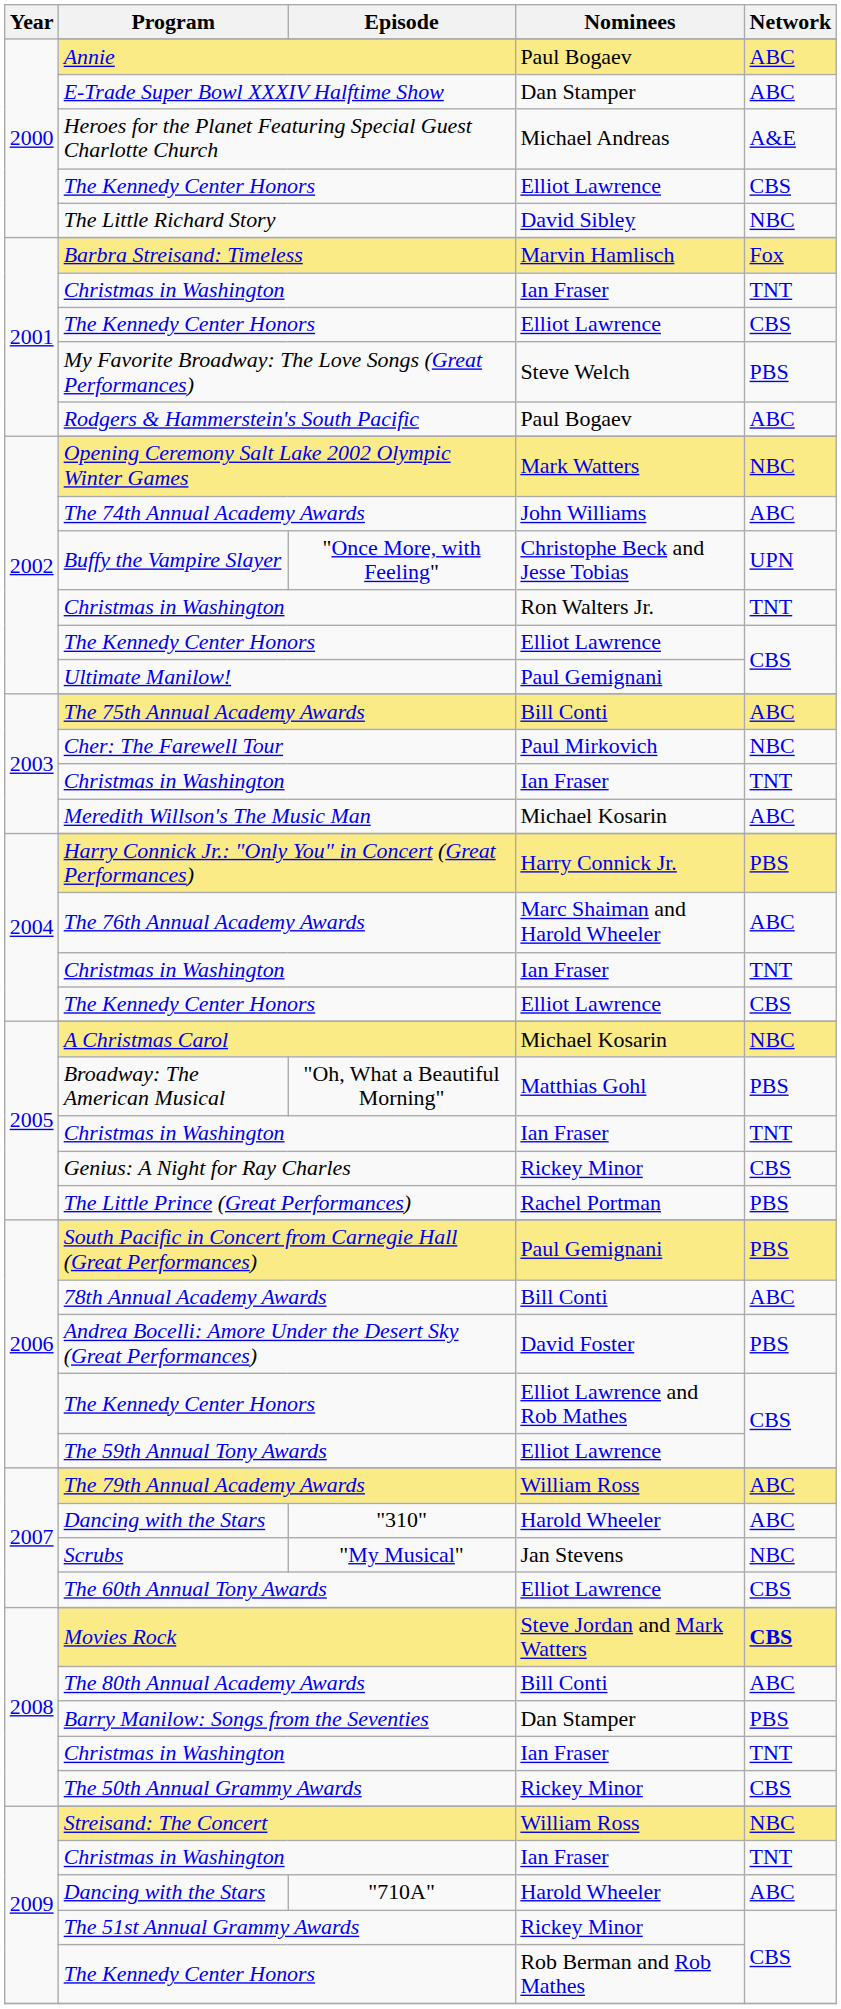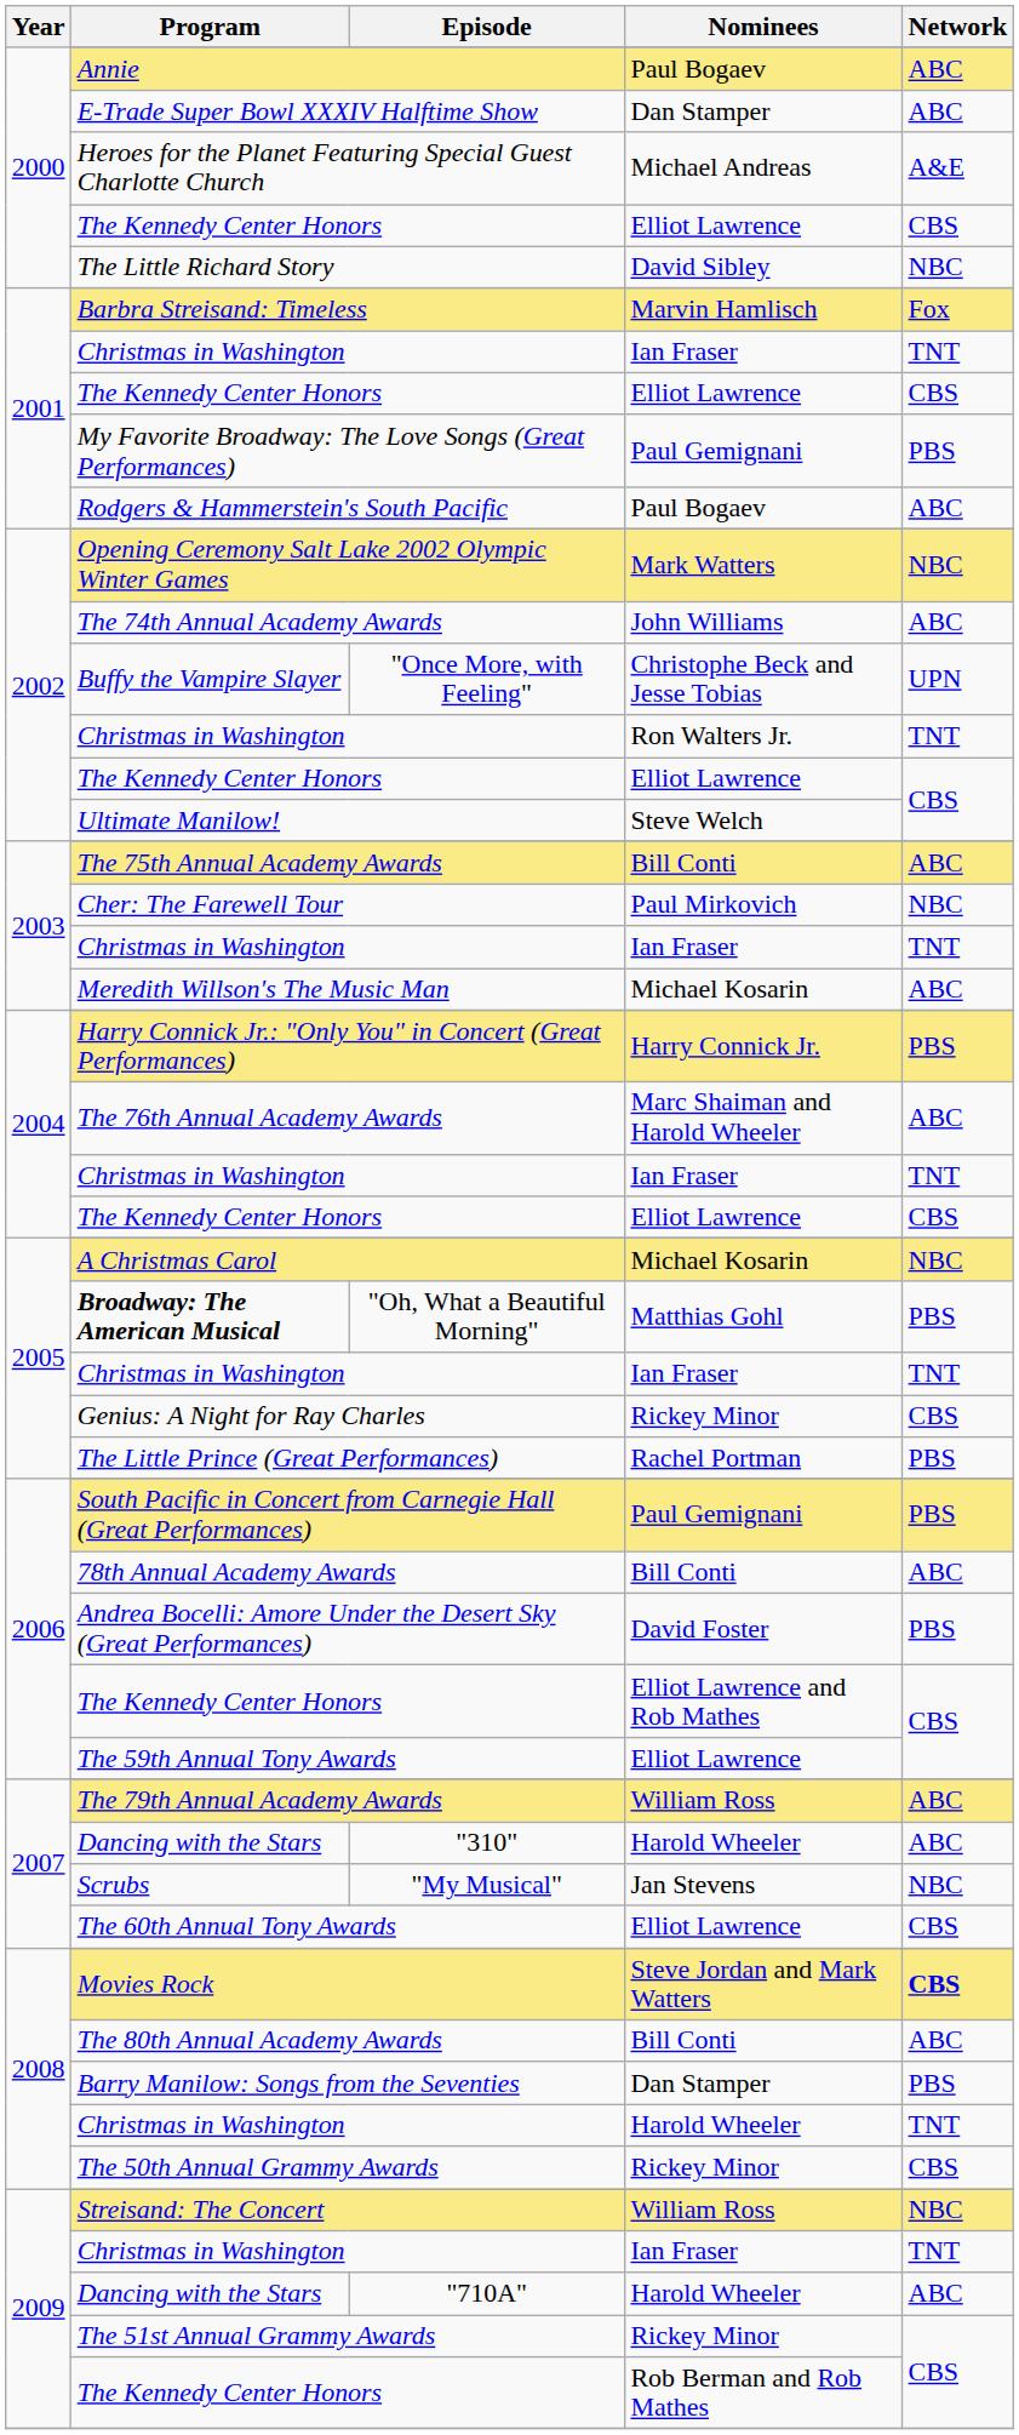 <table class="wikitable">
 <tr>
 <th width="5%">Year</th>
 <th width="30%">Program</th>
 <th width="30%">Episode</th>
 <th width="30%">Nominees</th>
 <th width="5%">Network</th>
 </tr>
 <tr>
 <td rowspan="6" style="text-align:center;"><a href='#'>2000</a><br></td>
 </tr>
 <tr style="background:#FAEB86;">
 <td colspan=2><em><a href='#'>Annie</a></em></td>
 <td>Paul Bogaev</td>
 <td><a href='#'>ABC</a></td>
 </tr>
 <tr>
 <td colspan=2><em><a href='#'>E-Trade Super Bowl XXXIV Halftime Show</a></em></td>
 <td>Dan Stamper</td>
 <td><a href='#'>ABC</a></td>
 </tr>
 <tr>
 <td colspan=2><em>Heroes for the Planet Featuring Special Guest Charlotte Church</em></td>
 <td>Michael Andreas</td>
 <td><a href='#'>A&E</a></td>
 </tr>
 <tr>
 <td colspan=2><em><a href='#'>The Kennedy Center Honors</a></em></td>
 <td><a href='#'>Elliot Lawrence</a></td>
 <td><a href='#'>CBS</a></td>
 </tr>
 <tr>
 <td colspan=2><em>The Little Richard Story</em></td>
 <td><a href='#'>David Sibley</a></td>
 <td><a href='#'>NBC</a></td>
 </tr>
 <tr>
 <td rowspan="6" style="text-align:center;"><a href='#'>2001</a><br></td>
 </tr>
 <tr style="background:#FAEB86;">
 <td colspan=2><em><a href='#'>Barbra Streisand: Timeless</a></em></td>
 <td><a href='#'>Marvin Hamlisch</a></td>
 <td><a href='#'>Fox</a></td>
 </tr>
 <tr>
 <td colspan=2><em><a href='#'>Christmas in Washington</a></em></td>
 <td><a href='#'>Ian Fraser</a></td>
 <td><a href='#'>TNT</a></td>
 </tr>
 <tr>
 <td colspan=2><em><a href='#'>The Kennedy Center Honors</a></em></td>
 <td><a href='#'>Elliot Lawrence</a></td>
 <td><a href='#'>CBS</a></td>
 </tr>
 <tr>
 <td colspan=2><em>My Favorite Broadway: The Love Songs (<a href='#'>Great Performances</a>)</em></td>
-<td>Steve Welch</td>
+<td><a href='#'>Paul Gemignani</a></td>
 <td><a href='#'>PBS</a></td>
 </tr>
 <tr>
 <td colspan=2><em><a href='#'>Rodgers & Hammerstein's South Pacific</a></em></td>
 <td>Paul Bogaev</td>
 <td><a href='#'>ABC</a></td>
 </tr>
 <tr>
 <td rowspan="7" style="text-align:center;"><a href='#'>2002</a><br></td>
 </tr>
 <tr style="background:#FAEB86;">
 <td colspan=2><em><a href='#'>Opening Ceremony Salt Lake 2002 Olympic Winter Games</a></em></td>
 <td><a href='#'>Mark Watters</a></td>
 <td><a href='#'>NBC</a></td>
 </tr>
 <tr>
 <td colspan=2><em><a href='#'>The 74th Annual Academy Awards</a></em></td>
 <td><a href='#'>John Williams</a></td>
 <td><a href='#'>ABC</a></td>
 </tr>
 <tr>
 <td><em><a href='#'>Buffy the Vampire Slayer</a></em></td>
 <td align=center>"<a href='#'>Once More, with Feeling</a>"</td>
 <td><a href='#'>Christophe Beck</a> and <a href='#'>Jesse Tobias</a></td>
 <td><a href='#'>UPN</a></td>
 </tr>
 <tr>
 <td colspan=2><em><a href='#'>Christmas in Washington</a></em></td>
 <td>Ron Walters Jr.</td>
 <td><a href='#'>TNT</a></td>
 </tr>
 <tr>
 <td colspan=2><em><a href='#'>The Kennedy Center Honors</a></em></td>
 <td><a href='#'>Elliot Lawrence</a></td>
 <td rowspan=2><a href='#'>CBS</a></td>
 </tr>
 <tr>
 <td colspan=2><em><a href='#'>Ultimate Manilow!</a></em></td>
-<td><a href='#'>Paul Gemignani</a></td>
+<td>Steve Welch</td>
 </tr>
 <tr>
 <td rowspan="5" style="text-align:center;"><a href='#'>2003</a><br></td>
 </tr>
 <tr style="background:#FAEB86;">
 <td colspan=2><em><a href='#'>The 75th Annual Academy Awards</a></em></td>
 <td><a href='#'>Bill Conti</a></td>
 <td><a href='#'>ABC</a></td>
 </tr>
 <tr>
 <td colspan=2><em><a href='#'>Cher: The Farewell Tour</a></em></td>
 <td><a href='#'>Paul Mirkovich</a></td>
 <td><a href='#'>NBC</a></td>
 </tr>
 <tr>
 <td colspan=2><em><a href='#'>Christmas in Washington</a></em></td>
 <td><a href='#'>Ian Fraser</a></td>
 <td><a href='#'>TNT</a></td>
 </tr>
 <tr>
 <td colspan=2><em><a href='#'>Meredith Willson's The Music Man</a></em></td>
 <td>Michael Kosarin</td>
 <td><a href='#'>ABC</a></td>
 </tr>
 <tr>
 <td rowspan="5" style="text-align:center;"><a href='#'>2004</a><br></td>
 </tr>
 <tr style="background:#FAEB86;">
 <td colspan=2><em><a href='#'>Harry Connick Jr.: "Only You" in Concert</a> (<a href='#'>Great Performances</a>)</em></td>
 <td><a href='#'>Harry Connick Jr.</a></td>
 <td><a href='#'>PBS</a></td>
 </tr>
 <tr>
 <td colspan=2><em><a href='#'>The 76th Annual Academy Awards</a></em></td>
 <td><a href='#'>Marc Shaiman</a> and <a href='#'>Harold Wheeler</a></td>
 <td><a href='#'>ABC</a></td>
 </tr>
 <tr>
 <td colspan=2><em><a href='#'>Christmas in Washington</a></em></td>
 <td><a href='#'>Ian Fraser</a></td>
 <td><a href='#'>TNT</a></td>
 </tr>
 <tr>
 <td colspan=2><em><a href='#'>The Kennedy Center Honors</a></em></td>
 <td><a href='#'>Elliot Lawrence</a></td>
 <td><a href='#'>CBS</a></td>
 </tr>
 <tr>
 <td rowspan="6" style="text-align:center;"><a href='#'>2005</a><br></td>
 </tr>
 <tr style="background:#FAEB86;">
 <td colspan=2><em><a href='#'>A Christmas Carol</a></em></td>
 <td>Michael Kosarin</td>
 <td><a href='#'>NBC</a></td>
 </tr>
 <tr>
-<td><em>Broadway: The American Musical</em></td>
+<td><strong><em>Broadway: The American Musical</em></strong></td>
 <td align=center>"Oh, What a Beautiful Morning"</td>
 <td><a href='#'>Matthias Gohl</a></td>
 <td><a href='#'>PBS</a></td>
 </tr>
 <tr>
 <td colspan=2><em><a href='#'>Christmas in Washington</a></em></td>
 <td><a href='#'>Ian Fraser</a></td>
 <td><a href='#'>TNT</a></td>
 </tr>
 <tr>
 <td colspan=2><em>Genius: A Night for Ray Charles</em></td>
 <td><a href='#'>Rickey Minor</a></td>
 <td><a href='#'>CBS</a></td>
 </tr>
 <tr>
 <td colspan=2><em><a href='#'>The Little Prince</a> (<a href='#'>Great Performances</a>)</em></td>
 <td><a href='#'>Rachel Portman</a></td>
 <td><a href='#'>PBS</a></td>
 </tr>
 <tr>
 <td rowspan="6" style="text-align:center;"><a href='#'>2006</a><br></td>
 </tr>
 <tr style="background:#FAEB86;">
 <td colspan=2><em><a href='#'>South Pacific in Concert from Carnegie Hall</a> (<a href='#'>Great Performances</a>)</em></td>
 <td><a href='#'>Paul Gemignani</a></td>
 <td><a href='#'>PBS</a></td>
 </tr>
 <tr>
 <td colspan=2><em><a href='#'>78th Annual Academy Awards</a></em></td>
 <td><a href='#'>Bill Conti</a></td>
 <td><a href='#'>ABC</a></td>
 </tr>
 <tr>
 <td colspan=2><em><a href='#'>Andrea Bocelli: Amore Under the Desert Sky</a> (<a href='#'>Great Performances</a>)</em></td>
 <td><a href='#'>David Foster</a></td>
 <td><a href='#'>PBS</a></td>
 </tr>
 <tr>
 <td colspan=2><em><a href='#'>The Kennedy Center Honors</a></em></td>
 <td><a href='#'>Elliot Lawrence</a> and <a href='#'>Rob Mathes</a></td>
 <td rowspan=2><a href='#'>CBS</a></td>
 </tr>
 <tr>
 <td colspan=2><em><a href='#'>The 59th Annual Tony Awards</a></em></td>
 <td><a href='#'>Elliot Lawrence</a></td>
 </tr>
 <tr>
 <td rowspan="5" style="text-align:center;"><a href='#'>2007</a><br></td>
 </tr>
 <tr style="background:#FAEB86;">
 <td colspan=2><em><a href='#'>The 79th Annual Academy Awards</a></em></td>
 <td><a href='#'>William Ross</a></td>
 <td><a href='#'>ABC</a></td>
 </tr>
 <tr>
 <td><em><a href='#'>Dancing with the Stars</a></em></td>
 <td align=center>"310"</td>
 <td><a href='#'>Harold Wheeler</a></td>
 <td><a href='#'>ABC</a></td>
 </tr>
 <tr>
 <td><em><a href='#'>Scrubs</a></em></td>
 <td align=center>"<a href='#'>My Musical</a>"</td>
 <td>Jan Stevens</td>
 <td><a href='#'>NBC</a></td>
 </tr>
 <tr>
 <td colspan=2><em><a href='#'>The 60th Annual Tony Awards</a></em></td>
 <td><a href='#'>Elliot Lawrence</a></td>
 <td><a href='#'>CBS</a></td>
 </tr>
 <tr>
 <td rowspan="6" style="text-align:center;"><a href='#'>2008</a><br></td>
 </tr>
 <tr style="background:#FAEB86;">
 <td colspan=2><em><a href='#'>Movies Rock</a></em></td>
 <td><a href='#'>Steve Jordan</a> and <a href='#'>Mark Watters</a></td>
 <td><strong><a href='#'>CBS</a></strong></td>
 </tr>
 <tr>
 <td colspan=2><em><a href='#'>The 80th Annual Academy Awards</a></em></td>
 <td><a href='#'>Bill Conti</a></td>
 <td><a href='#'>ABC</a></td>
 </tr>
 <tr>
 <td colspan=2><em><a href='#'>Barry Manilow: Songs from the Seventies</a></em></td>
 <td>Dan Stamper</td>
 <td><a href='#'>PBS</a></td>
 </tr>
 <tr>
 <td colspan=2><em><a href='#'>Christmas in Washington</a></em></td>
-<td><a href='#'>Ian Fraser</a></td>
+<td><a href='#'>Harold Wheeler</a></td>
 <td><a href='#'>TNT</a></td>
 </tr>
 <tr>
 <td colspan=2><em><a href='#'>The 50th Annual Grammy Awards</a></em></td>
 <td><a href='#'>Rickey Minor</a></td>
 <td><a href='#'>CBS</a></td>
 </tr>
 <tr>
 <td rowspan="6" style="text-align:center;"><a href='#'>2009</a><br></td>
 </tr>
 <tr style="background:#FAEB86;">
 <td colspan=2><em><a href='#'>Streisand: The Concert</a></em></td>
 <td><a href='#'>William Ross</a></td>
 <td><a href='#'>NBC</a></td>
 </tr>
 <tr>
 <td colspan=2><em><a href='#'>Christmas in Washington</a></em></td>
 <td><a href='#'>Ian Fraser</a></td>
 <td><a href='#'>TNT</a></td>
 </tr>
 <tr>
 <td><em><a href='#'>Dancing with the Stars</a></em></td>
 <td align=center>"710A"</td>
 <td><a href='#'>Harold Wheeler</a></td>
 <td><a href='#'>ABC</a></td>
 </tr>
 <tr>
 <td colspan=2><em><a href='#'>The 51st Annual Grammy Awards</a></em></td>
 <td><a href='#'>Rickey Minor</a></td>
 <td rowspan=2><a href='#'>CBS</a></td>
 </tr>
 <tr>
 <td colspan=2><em><a href='#'>The Kennedy Center Honors</a></em></td>
 <td>Rob Berman and <a href='#'>Rob Mathes</a></td>
 </tr>
 <tr>
 </tr>
 </table>
